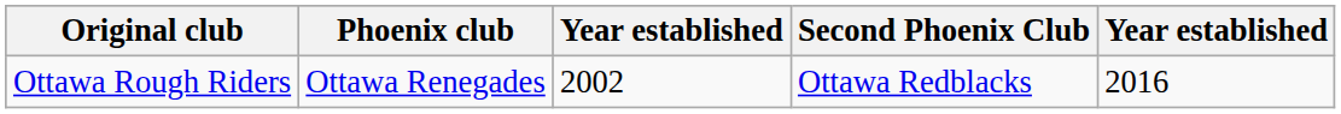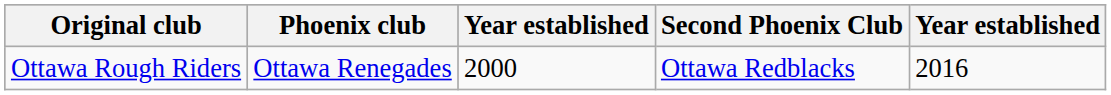 <table class="wikitable">
 <tr>
 <th>Original club</th>
 <th>Phoenix club</th>
 <th>Year established</th>
 <th>Second Phoenix Club</th>
 <th>Year established</th>
 </tr>
 <tr>
 <td><a href='#'>Ottawa Rough Riders</a></td>
 <td><a href='#'>Ottawa Renegades</a></td>
-<td>2002</td>
+<td>2000</td>
 <td><a href='#'>Ottawa Redblacks</a></td>
 <td>2016</td>
 </tr>
 </table>
